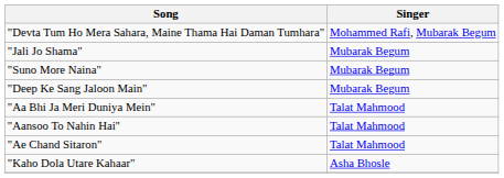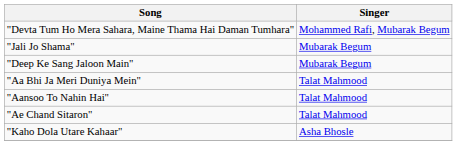 <table class="wikitable">
 <tr>
 <th>Song</th>
 <th>Singer</th>
 </tr>
 <tr>
 <td>"Devta Tum Ho Mera Sahara, Maine Thama Hai Daman Tumhara"</td>
 <td><a href='#'>Mohammed Rafi</a>,  <a href='#'>Mubarak Begum</a></td>
 </tr>
 <tr>
 <td>"Jali Jo Shama"</td>
-<td><a href='#'>Mubarak Begum</a></td>
-</tr>
-<tr>
-<td>"Suno More Naina"</td>
 <td><a href='#'>Mubarak Begum</a></td>
 </tr>
 <tr>
 <td>"Deep Ke Sang Jaloon Main"</td>
 <td><a href='#'>Mubarak Begum</a></td>
 </tr>
 <tr>
 <td>"Aa Bhi Ja Meri Duniya Mein"</td>
 <td><a href='#'>Talat Mahmood</a></td>
 </tr>
 <tr>
 <td>"Aansoo To Nahin Hai"</td>
 <td><a href='#'>Talat Mahmood</a></td>
 </tr>
 <tr>
 <td>"Ae Chand Sitaron"</td>
 <td><a href='#'>Talat Mahmood</a></td>
 </tr>
 <tr>
 <td>"Kaho Dola Utare Kahaar"</td>
 <td><a href='#'>Asha Bhosle</a></td>
 </tr>
 <tr>
 </tr>
 </table>
